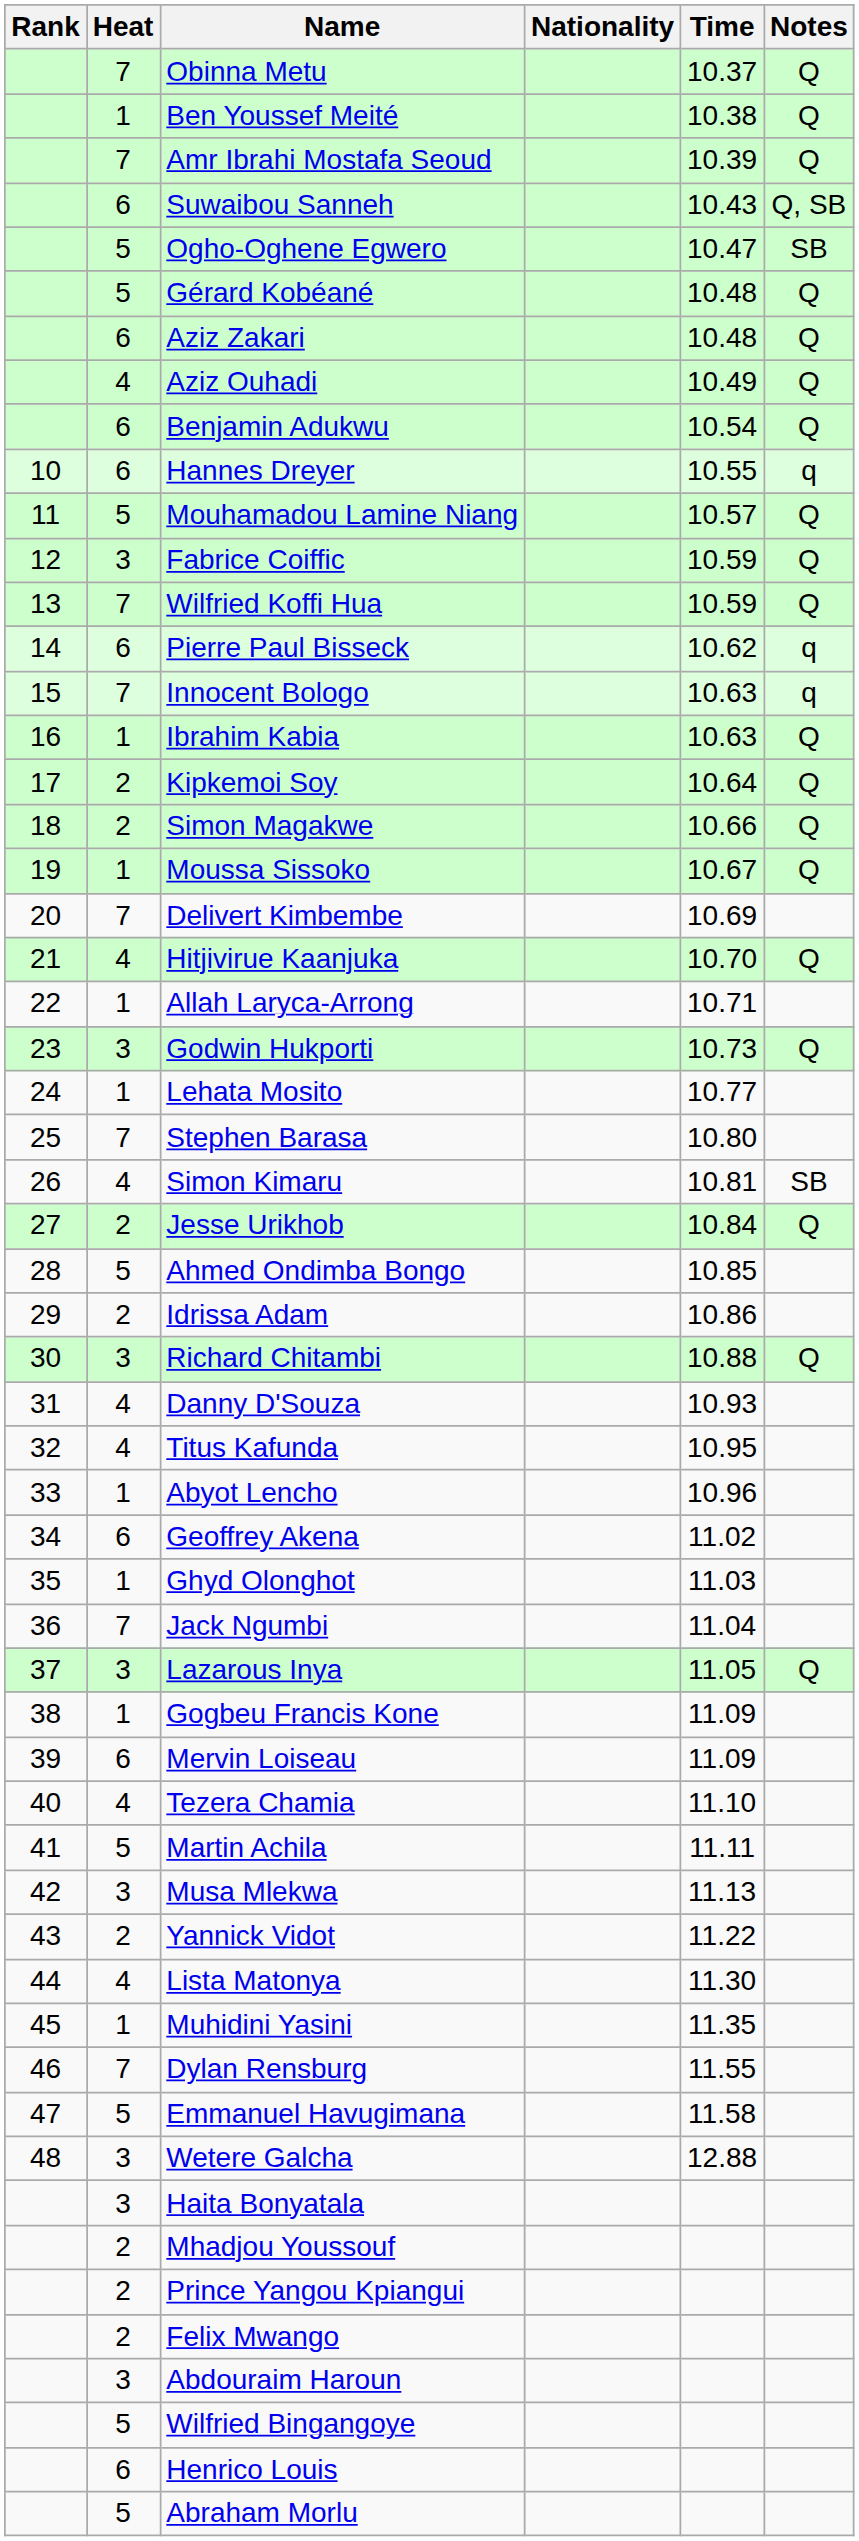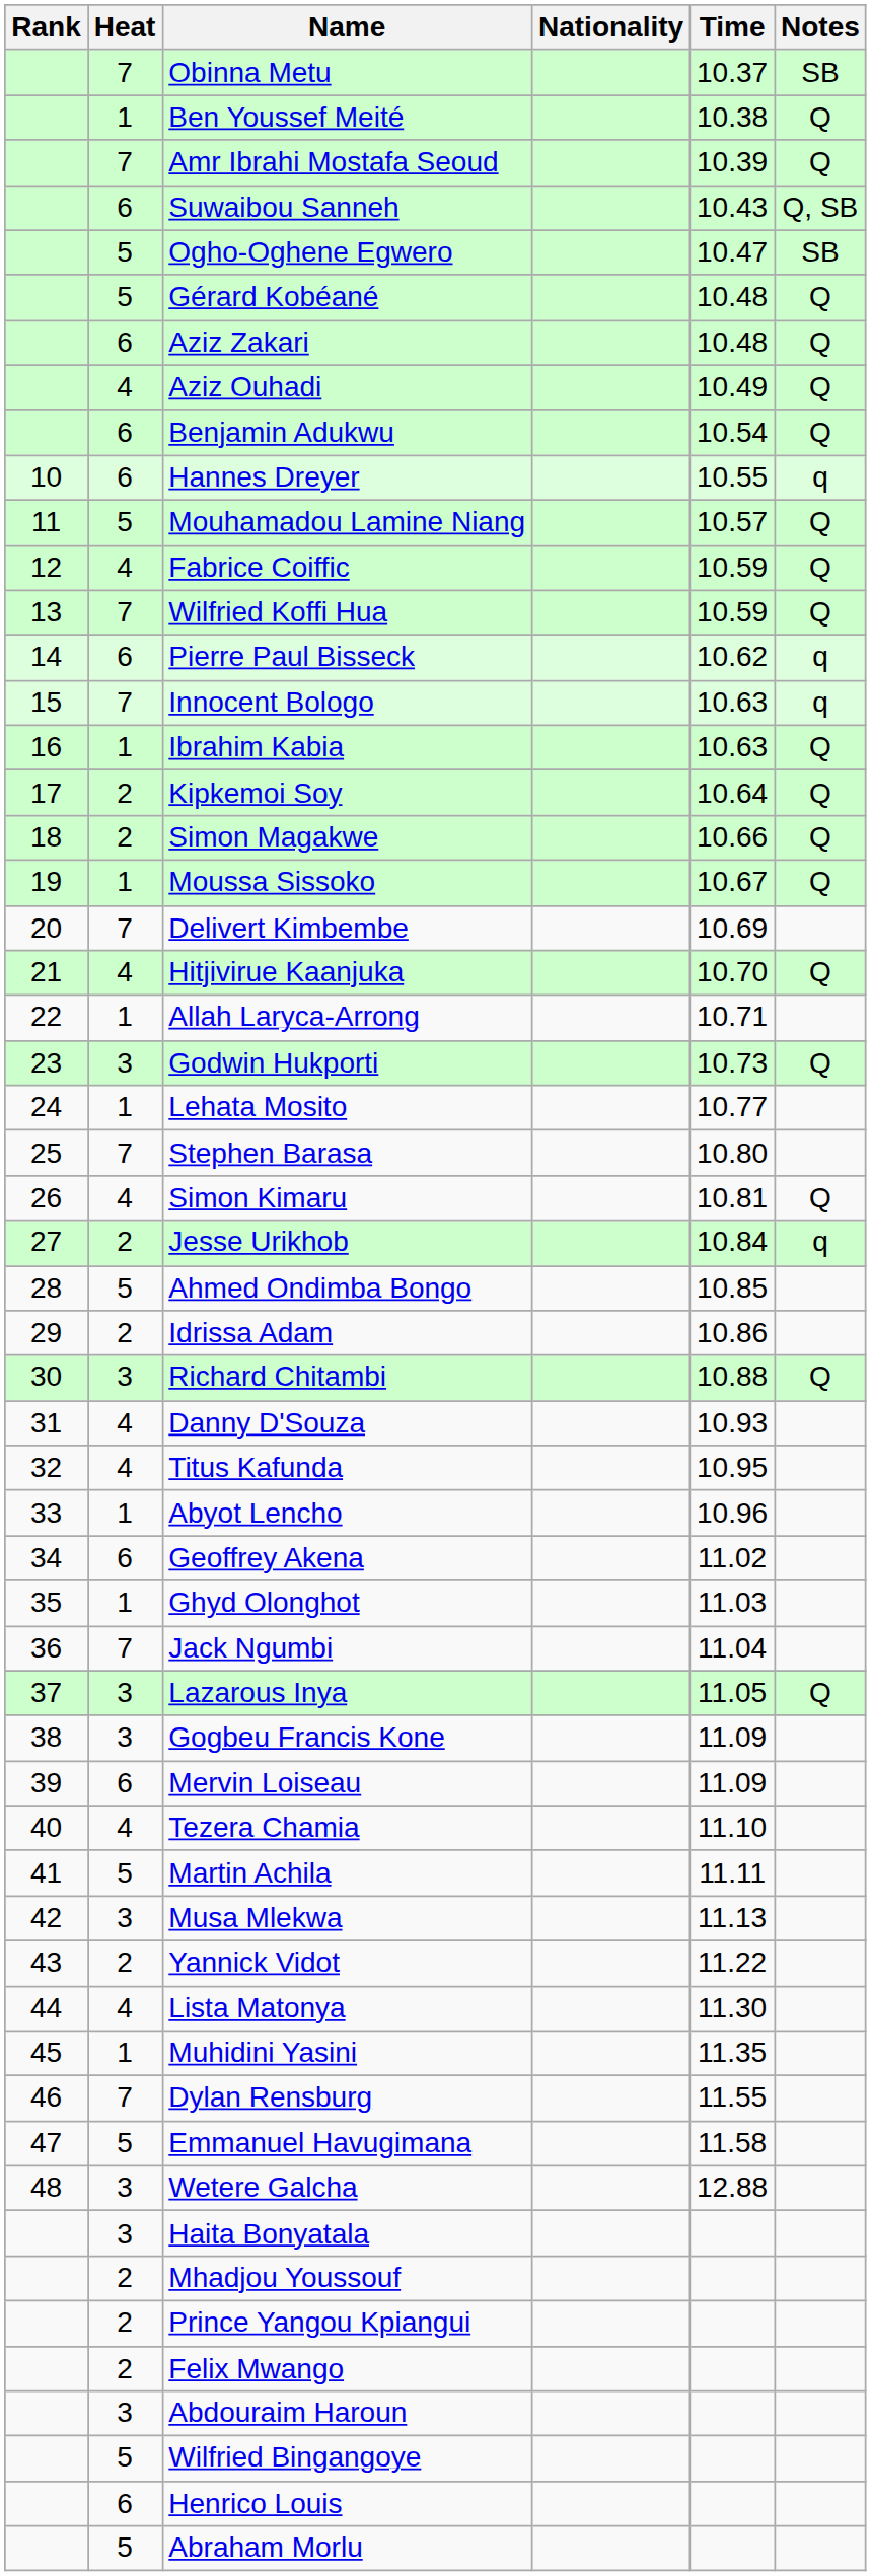 <table class="wikitable sortable" style="text-align:center">
 <tr>
 <th>Rank</th>
 <th>Heat</th>
 <th>Name</th>
 <th>Nationality</th>
 <th>Time</th>
 <th>Notes</th>
 </tr>
 <tr bgcolor=ccffcc>
 <td></td>
 <td>7</td>
 <td align=left><a href='#'>Obinna Metu</a></td>
 <td align=left></td>
 <td>10.37</td>
-<td>Q</td>
+<td>SB</td>
 </tr>
 <tr bgcolor=ccffcc>
 <td></td>
 <td>1</td>
 <td align=left><a href='#'>Ben Youssef Meité</a></td>
 <td align=left></td>
 <td>10.38</td>
 <td>Q</td>
 </tr>
 <tr bgcolor=ccffcc>
 <td></td>
 <td>7</td>
 <td align=left><a href='#'>Amr Ibrahi Mostafa Seoud</a></td>
 <td align=left></td>
 <td>10.39</td>
 <td>Q</td>
 </tr>
 <tr bgcolor=ccffcc>
 <td></td>
 <td>6</td>
 <td align=left><a href='#'>Suwaibou Sanneh</a></td>
 <td align=left></td>
 <td>10.43</td>
 <td>Q, SB</td>
 </tr>
 <tr bgcolor=ccffcc>
 <td></td>
 <td>5</td>
 <td align=left><a href='#'>Ogho-Oghene Egwero</a></td>
 <td align=left></td>
 <td>10.47</td>
 <td>SB</td>
 </tr>
 <tr bgcolor=ccffcc>
 <td></td>
 <td>5</td>
 <td align=left><a href='#'>Gérard Kobéané</a></td>
 <td align=left></td>
 <td>10.48</td>
 <td>Q</td>
 </tr>
 <tr bgcolor=ccffcc>
 <td></td>
 <td>6</td>
 <td align=left><a href='#'>Aziz Zakari</a></td>
 <td align=left></td>
 <td>10.48</td>
 <td>Q</td>
 </tr>
 <tr bgcolor=ccffcc>
 <td></td>
 <td>4</td>
 <td align=left><a href='#'>Aziz Ouhadi</a></td>
 <td align=left></td>
 <td>10.49</td>
 <td>Q</td>
 </tr>
 <tr bgcolor=ccffcc>
 <td></td>
 <td>6</td>
 <td align=left><a href='#'>Benjamin Adukwu</a></td>
 <td align=left></td>
 <td>10.54</td>
 <td>Q</td>
 </tr>
 <tr bgcolor=ddffdd>
 <td>10</td>
 <td>6</td>
 <td align=left><a href='#'>Hannes Dreyer</a></td>
 <td align=left></td>
 <td>10.55</td>
 <td>q</td>
 </tr>
 <tr bgcolor=ccffcc>
 <td>11</td>
 <td>5</td>
 <td align=left><a href='#'>Mouhamadou Lamine Niang</a></td>
 <td align=left></td>
 <td>10.57</td>
 <td>Q</td>
 </tr>
 <tr bgcolor=ccffcc>
 <td>12</td>
-<td>3</td>
+<td>4</td>
 <td align=left><a href='#'>Fabrice Coiffic</a></td>
 <td align=left></td>
 <td>10.59</td>
 <td>Q</td>
 </tr>
 <tr bgcolor=ccffcc>
 <td>13</td>
 <td>7</td>
 <td align=left><a href='#'>Wilfried Koffi Hua</a></td>
 <td align=left></td>
 <td>10.59</td>
 <td>Q</td>
 </tr>
 <tr bgcolor=ddffdd>
 <td>14</td>
 <td>6</td>
 <td align=left><a href='#'>Pierre Paul Bisseck</a></td>
 <td align=left></td>
 <td>10.62</td>
 <td>q</td>
 </tr>
 <tr bgcolor=ddffdd>
 <td>15</td>
 <td>7</td>
 <td align=left><a href='#'>Innocent Bologo</a></td>
 <td align=left></td>
 <td>10.63</td>
 <td>q</td>
 </tr>
 <tr bgcolor=ccffcc>
 <td>16</td>
 <td>1</td>
 <td align=left><a href='#'>Ibrahim Kabia</a></td>
 <td align=left></td>
 <td>10.63</td>
 <td>Q</td>
 </tr>
 <tr bgcolor=ccffcc>
 <td>17</td>
 <td>2</td>
 <td align=left><a href='#'>Kipkemoi Soy</a></td>
 <td align=left></td>
 <td>10.64</td>
 <td>Q</td>
 </tr>
 <tr bgcolor=ccffcc>
 <td>18</td>
 <td>2</td>
 <td align=left><a href='#'>Simon Magakwe</a></td>
 <td align=left></td>
 <td>10.66</td>
 <td>Q</td>
 </tr>
 <tr bgcolor=ccffcc>
 <td>19</td>
 <td>1</td>
 <td align=left><a href='#'>Moussa Sissoko</a></td>
 <td align=left></td>
 <td>10.67</td>
 <td>Q</td>
 </tr>
 <tr>
 <td>20</td>
 <td>7</td>
 <td align=left><a href='#'>Delivert Kimbembe</a></td>
 <td align=left></td>
 <td>10.69</td>
 <td></td>
 </tr>
 <tr bgcolor=ccffcc>
 <td>21</td>
 <td>4</td>
 <td align=left><a href='#'>Hitjivirue Kaanjuka</a></td>
 <td align=left></td>
 <td>10.70</td>
 <td>Q</td>
 </tr>
 <tr>
 <td>22</td>
 <td>1</td>
 <td align=left><a href='#'>Allah Laryca-Arrong</a></td>
 <td align=left></td>
 <td>10.71</td>
 <td></td>
 </tr>
 <tr bgcolor=ccffcc>
 <td>23</td>
 <td>3</td>
 <td align=left><a href='#'>Godwin Hukporti</a></td>
 <td align=left></td>
 <td>10.73</td>
 <td>Q</td>
 </tr>
 <tr>
 <td>24</td>
 <td>1</td>
 <td align=left><a href='#'>Lehata Mosito</a></td>
 <td align=left></td>
 <td>10.77</td>
 <td></td>
 </tr>
 <tr>
 <td>25</td>
 <td>7</td>
 <td align=left><a href='#'>Stephen Barasa</a></td>
 <td align=left></td>
 <td>10.80</td>
 <td></td>
 </tr>
 <tr>
 <td>26</td>
 <td>4</td>
 <td align=left><a href='#'>Simon Kimaru</a></td>
 <td align=left></td>
 <td>10.81</td>
-<td>SB</td>
+<td>Q</td>
 </tr>
 <tr bgcolor=ccffcc>
 <td>27</td>
 <td>2</td>
 <td align=left><a href='#'>Jesse Urikhob</a></td>
 <td align=left></td>
 <td>10.84</td>
-<td>Q</td>
+<td>q</td>
 </tr>
 <tr>
 <td>28</td>
 <td>5</td>
 <td align=left><a href='#'>Ahmed Ondimba Bongo</a></td>
 <td align=left></td>
 <td>10.85</td>
 <td></td>
 </tr>
 <tr>
 <td>29</td>
 <td>2</td>
 <td align=left><a href='#'>Idrissa Adam</a></td>
 <td align=left></td>
 <td>10.86</td>
 <td></td>
 </tr>
 <tr bgcolor=ccffcc>
 <td>30</td>
 <td>3</td>
 <td align=left><a href='#'>Richard Chitambi</a></td>
 <td align=left></td>
 <td>10.88</td>
 <td>Q</td>
 </tr>
 <tr>
 <td>31</td>
 <td>4</td>
 <td align=left><a href='#'>Danny D'Souza</a></td>
 <td align=left></td>
 <td>10.93</td>
 <td></td>
 </tr>
 <tr>
 <td>32</td>
 <td>4</td>
 <td align=left><a href='#'>Titus Kafunda</a></td>
 <td align=left></td>
 <td>10.95</td>
 <td></td>
 </tr>
 <tr>
 <td>33</td>
 <td>1</td>
 <td align=left><a href='#'>Abyot Lencho</a></td>
 <td align=left></td>
 <td>10.96</td>
 <td></td>
 </tr>
 <tr>
 <td>34</td>
 <td>6</td>
 <td align=left><a href='#'>Geoffrey Akena</a></td>
 <td align=left></td>
 <td>11.02</td>
 <td></td>
 </tr>
 <tr>
 <td>35</td>
 <td>1</td>
 <td align=left><a href='#'>Ghyd Olonghot</a></td>
 <td align=left></td>
 <td>11.03</td>
 <td></td>
 </tr>
 <tr>
 <td>36</td>
 <td>7</td>
 <td align=left><a href='#'>Jack Ngumbi</a></td>
 <td align=left></td>
 <td>11.04</td>
 <td></td>
 </tr>
 <tr bgcolor=ccffcc>
 <td>37</td>
 <td>3</td>
 <td align=left><a href='#'>Lazarous Inya</a></td>
 <td align=left></td>
 <td>11.05</td>
 <td>Q</td>
 </tr>
 <tr>
 <td>38</td>
-<td>1</td>
+<td>3</td>
 <td align=left><a href='#'>Gogbeu Francis Kone</a></td>
 <td align=left></td>
 <td>11.09</td>
 <td></td>
 </tr>
 <tr>
 <td>39</td>
 <td>6</td>
 <td align=left><a href='#'>Mervin Loiseau</a></td>
 <td align=left></td>
 <td>11.09</td>
 <td></td>
 </tr>
 <tr>
 <td>40</td>
 <td>4</td>
 <td align=left><a href='#'>Tezera Chamia</a></td>
 <td align=left></td>
 <td>11.10</td>
 <td></td>
 </tr>
 <tr>
 <td>41</td>
 <td>5</td>
 <td align=left><a href='#'>Martin Achila</a></td>
 <td align=left></td>
 <td>11.11</td>
 <td></td>
 </tr>
 <tr>
 <td>42</td>
 <td>3</td>
 <td align=left><a href='#'>Musa Mlekwa</a></td>
 <td align=left></td>
 <td>11.13</td>
 <td></td>
 </tr>
 <tr>
 <td>43</td>
 <td>2</td>
 <td align=left><a href='#'>Yannick Vidot</a></td>
 <td align=left></td>
 <td>11.22</td>
 <td></td>
 </tr>
 <tr>
 <td>44</td>
 <td>4</td>
 <td align=left><a href='#'>Lista Matonya</a></td>
 <td align=left></td>
 <td>11.30</td>
 <td></td>
 </tr>
 <tr>
 <td>45</td>
 <td>1</td>
 <td align=left><a href='#'>Muhidini Yasini</a></td>
 <td align=left></td>
 <td>11.35</td>
 <td></td>
 </tr>
 <tr>
 <td>46</td>
 <td>7</td>
 <td align=left><a href='#'>Dylan Rensburg</a></td>
 <td align=left></td>
 <td>11.55</td>
 <td></td>
 </tr>
 <tr>
 <td>47</td>
 <td>5</td>
 <td align=left><a href='#'>Emmanuel Havugimana</a></td>
 <td align=left></td>
 <td>11.58</td>
 <td></td>
 </tr>
 <tr>
 <td>48</td>
 <td>3</td>
 <td align=left><a href='#'>Wetere Galcha</a></td>
 <td align=left></td>
 <td>12.88</td>
 <td></td>
 </tr>
 <tr>
 <td></td>
 <td>3</td>
 <td align=left><a href='#'>Haita Bonyatala</a></td>
 <td align=left></td>
 <td></td>
 <td></td>
 </tr>
 <tr>
 <td></td>
 <td>2</td>
 <td align=left><a href='#'>Mhadjou Youssouf</a></td>
 <td align=left></td>
 <td></td>
 <td></td>
 </tr>
 <tr>
 <td></td>
 <td>2</td>
 <td align=left><a href='#'>Prince Yangou Kpiangui</a></td>
 <td align=left></td>
 <td></td>
 <td></td>
 </tr>
 <tr>
 <td></td>
 <td>2</td>
 <td align=left><a href='#'>Felix Mwango</a></td>
 <td align=left></td>
 <td></td>
 <td></td>
 </tr>
 <tr>
 <td></td>
 <td>3</td>
 <td align=left><a href='#'>Abdouraim Haroun</a></td>
 <td align=left></td>
 <td></td>
 <td></td>
 </tr>
 <tr>
 <td></td>
 <td>5</td>
 <td align=left><a href='#'>Wilfried Bingangoye</a></td>
 <td align=left></td>
 <td></td>
 <td></td>
 </tr>
 <tr>
 <td></td>
 <td>6</td>
 <td align=left><a href='#'>Henrico Louis</a></td>
 <td align=left></td>
 <td></td>
 <td></td>
 </tr>
 <tr>
 <td></td>
 <td>5</td>
 <td align=left><a href='#'>Abraham Morlu</a></td>
 <td align=left></td>
 <td></td>
 <td></td>
 </tr>
 </table>
